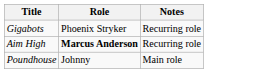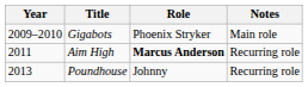 <table class="wikitable">
 <tr>
+<th>Year</th>
 <th>Title</th>
 <th>Role</th>
 <th class = "unsortable">Notes</th>
 </tr>
 <tr>
+<td>2009–2010</td>
 <td><em>Gigabots</em></td>
 <td>Phoenix Stryker</td>
-<td>Recurring role</td>
+<td>Main role</td>
 </tr>
 <tr>
+<td>2011</td>
 <td><em>Aim High</em></td>
 <td><strong>Marcus Anderson</strong></td>
 <td>Recurring role</td>
 </tr>
 <tr>
+<td>2013</td>
 <td><em>Poundhouse</em></td>
 <td>Johnny</td>
-<td>Main role</td>
+<td>Recurring role</td>
 </tr>
 </table>
